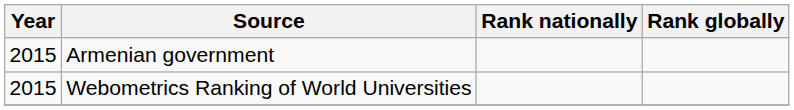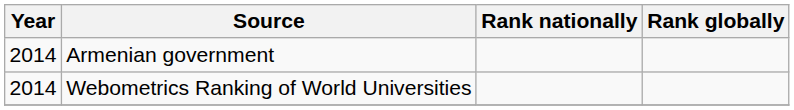 <table class="wikitable">
 <tr>
 <th>Year</th>
 <th>Source</th>
 <th>Rank nationally</th>
 <th>Rank globally</th>
 </tr>
 <tr>
-<td>2015</td>
+<td>2014</td>
 <td>Armenian government</td>
 <td></td>
 <td></td>
 </tr>
 <tr>
-<td>2015</td>
+<td>2014</td>
 <td>Webometrics Ranking of World Universities</td>
 <td></td>
 <td></td>
 </tr>
 <tr>
 </tr>
 </table>
